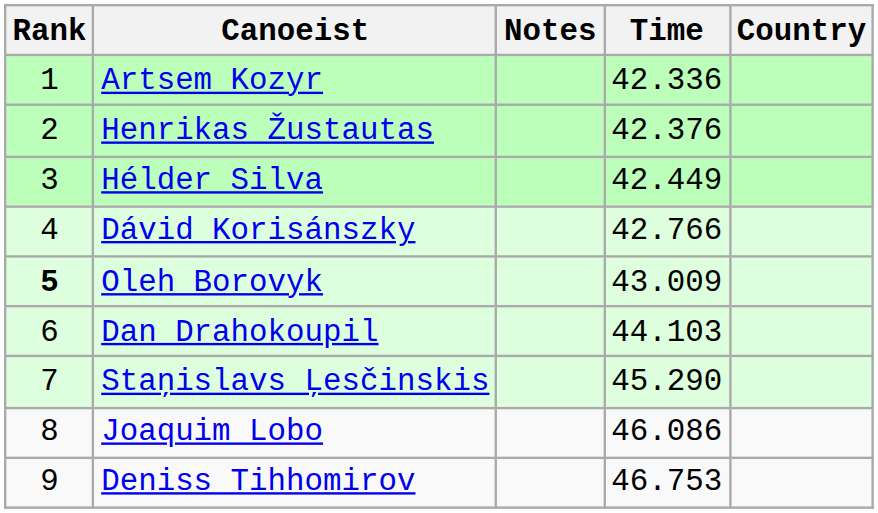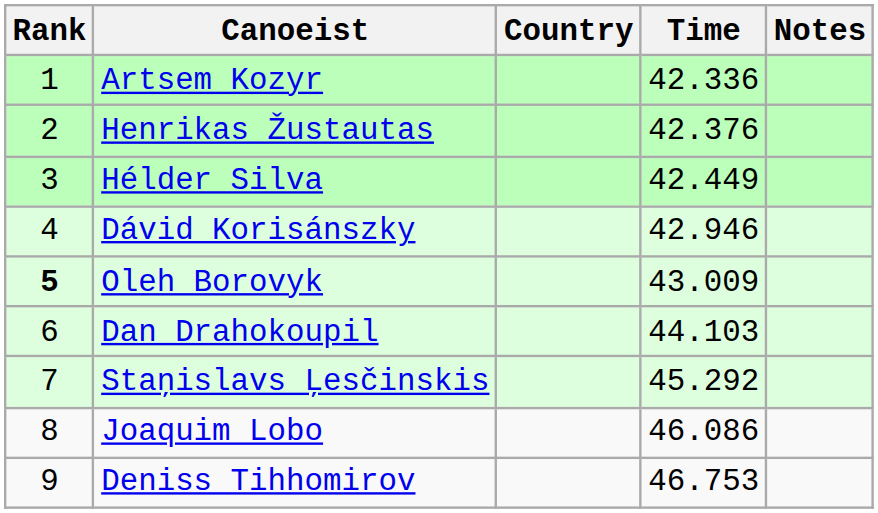 <table class="wikitable" style="text-align:center">
 <tr>
 <th>Rank</th>
 <th>Canoeist</th>
+<th>Country</th>
+<th>Time</th>
 <th>Notes</th>
-<th>Time</th>
-<th>Country</th>
 </tr>
 <tr bgcolor=bbffbb>
 <td>1</td>
 <td align="left"><a href='#'>Artsem Kozyr</a></td>
+<td align="left"></td>
+<td>42.336</td>
 <td></td>
-<td>42.336</td>
-<td align="left"></td>
 </tr>
 <tr bgcolor=bbffbb>
 <td>2</td>
 <td align="left"><a href='#'>Henrikas Žustautas</a></td>
+<td align="left"></td>
+<td>42.376</td>
 <td></td>
-<td>42.376</td>
-<td align="left"></td>
 </tr>
 <tr bgcolor=bbffbb>
 <td>3</td>
 <td align="left"><a href='#'>Hélder Silva</a></td>
+<td align="left"></td>
+<td>42.449</td>
 <td></td>
-<td>42.449</td>
-<td align="left"></td>
 </tr>
 <tr bgcolor=ddffdd>
 <td>4</td>
 <td align="left"><a href='#'>Dávid Korisánszky</a></td>
+<td align="left"></td>
+<td>42.946</td>
 <td></td>
-<td>42.766</td>
-<td align="left"></td>
 </tr>
 <tr bgcolor=ddffdd>
 <td><strong>5</strong></td>
 <td align="left"><a href='#'>Oleh Borovyk</a></td>
+<td align="left"></td>
+<td>43.009</td>
 <td></td>
-<td>43.009</td>
-<td align="left"></td>
 </tr>
 <tr bgcolor=ddffdd>
 <td>6</td>
 <td align="left"><a href='#'>Dan Drahokoupil</a></td>
+<td align="left"></td>
+<td>44.103</td>
 <td></td>
-<td>44.103</td>
-<td align="left"></td>
 </tr>
 <tr bgcolor=ddffdd>
 <td>7</td>
 <td align="left"><a href='#'>Staņislavs Ļesčinskis</a></td>
+<td align="left"></td>
+<td>45.292</td>
 <td></td>
-<td>45.290</td>
-<td align="left"></td>
 </tr>
 <tr>
 <td>8</td>
 <td align="left"><a href='#'>Joaquim Lobo</a></td>
+<td align="left"></td>
+<td>46.086</td>
 <td></td>
-<td>46.086</td>
-<td align="left"></td>
 </tr>
 <tr>
 <td>9</td>
 <td align="left"><a href='#'>Deniss Tihhomirov</a></td>
+<td align="left"></td>
+<td>46.753</td>
 <td></td>
-<td>46.753</td>
-<td align="left"></td>
 </tr>
 </table>
